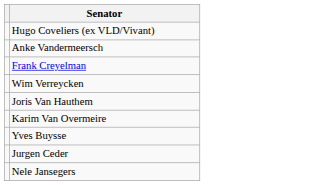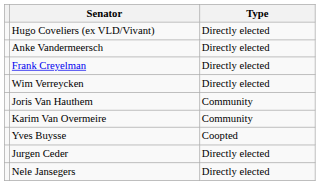 <table class="sortable wikitable" style="text-align:left; font-size:90%">
 <tr>
 <th></th>
 <th width="250">Senator</th>
+<th width="150">Type</th>
 </tr>
 <tr>
 <td></td>
 <td>Hugo Coveliers	(ex VLD/Vivant)</td>
+<td>Directly elected</td>
 </tr>
 <tr>
 <td></td>
 <td>Anke Vandermeersch</td>
+<td>Directly elected</td>
 </tr>
 <tr>
 <td></td>
 <td><a href='#'>Frank Creyelman</a></td>
+<td>Directly elected</td>
 </tr>
 <tr>
 <td></td>
 <td>Wim Verreycken</td>
+<td>Directly elected</td>
 </tr>
 <tr>
 <td></td>
 <td>Joris Van Hauthem</td>
+<td>Community</td>
 </tr>
 <tr>
 <td></td>
 <td>Karim Van Overmeire</td>
+<td>Community</td>
 </tr>
 <tr>
 <td></td>
 <td>Yves Buysse</td>
+<td>Coopted</td>
 </tr>
 <tr>
 <td></td>
 <td>Jurgen Ceder</td>
+<td>Directly elected</td>
 </tr>
 <tr>
 <td></td>
 <td>Nele Jansegers</td>
+<td>Directly elected</td>
 </tr>
 </table>
